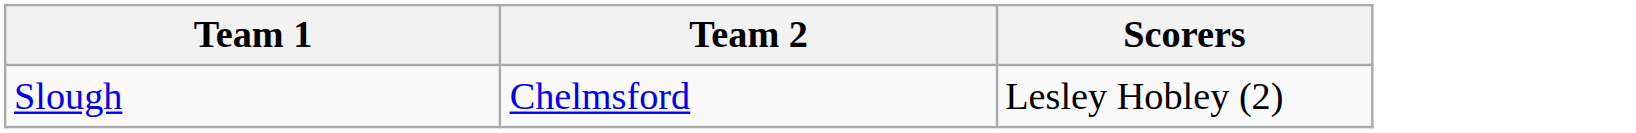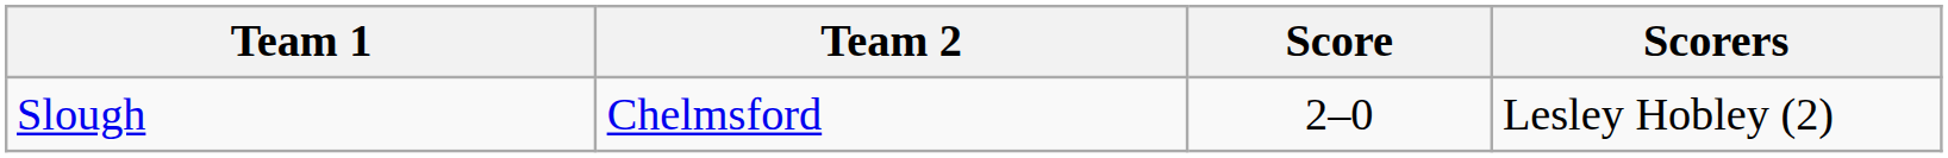 <table class="wikitable" style="font-size: 100%">
 <tr>
 <th width=200>Team 1</th>
 <th width=200>Team 2</th>
+<th width=100>Score</th>
 <th width=150>Scorers</th>
 </tr>
 <tr>
 <td><a href='#'>Slough</a></td>
 <td><a href='#'>Chelmsford</a></td>
+<td align=center>2–0</td>
 <td>Lesley Hobley (2)</td>
 </tr>
 </table>
